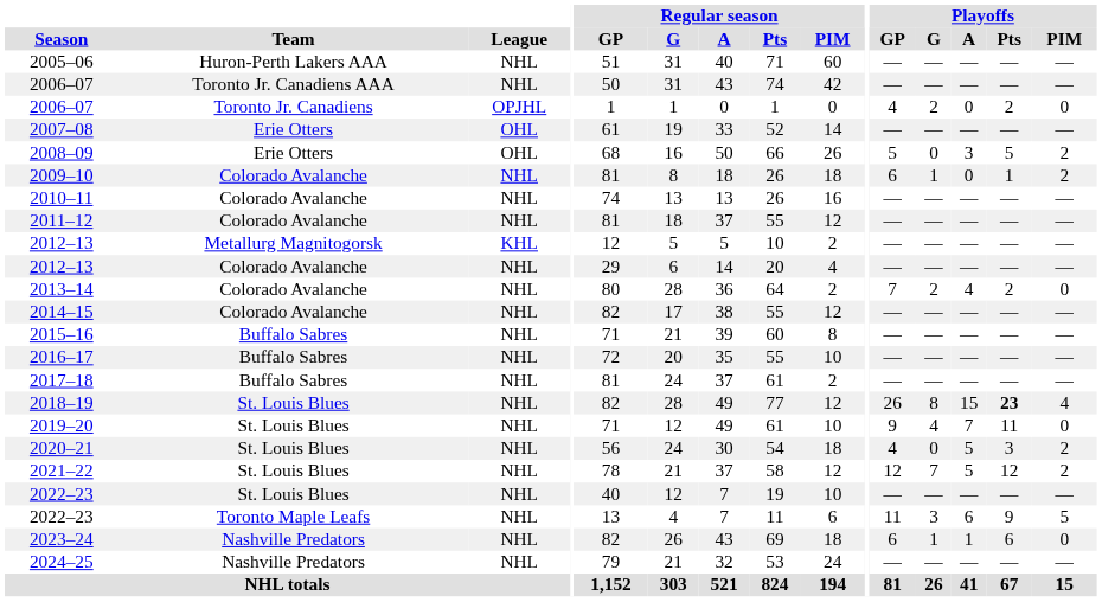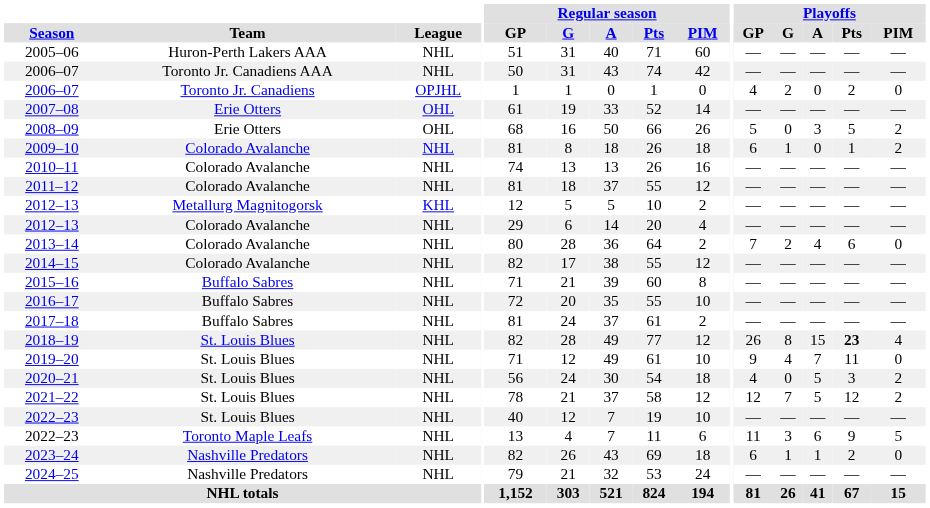 <table border="0" cellpadding="1" cellspacing="0" style="text-align:center; width:60em">
 <tr bgcolor="#e0e0e0">
 <th colspan="3" bgcolor="#ffffff"></th>
 <th rowspan="99" bgcolor="#ffffff"></th>
 <th colspan="5"><a href='#'>Regular season</a></th>
 <th rowspan="99" bgcolor="#ffffff"></th>
 <th colspan="5"><a href='#'>Playoffs</a></th>
 </tr>
 <tr bgcolor="#e0e0e0">
 <th><a href='#'>Season</a></th>
 <th>Team</th>
 <th>League</th>
 <th>GP</th>
 <th><a href='#'>G</a></th>
 <th><a href='#'>A</a></th>
 <th><a href='#'>Pts</a></th>
 <th><a href='#'>PIM</a></th>
 <th>GP</th>
 <th>G</th>
 <th>A</th>
 <th>Pts</th>
 <th>PIM</th>
 </tr>
 <tr>
 <td>2005–06</td>
 <td>Huron-Perth Lakers AAA</td>
 <td>NHL</td>
 <td>51</td>
 <td>31</td>
 <td>40</td>
 <td>71</td>
 <td>60</td>
 <td>—</td>
 <td>—</td>
 <td>—</td>
 <td>—</td>
 <td>—</td>
 </tr>
 <tr bgcolor="#f0f0f0">
 <td>2006–07</td>
 <td>Toronto Jr. Canadiens AAA</td>
 <td>NHL</td>
 <td>50</td>
 <td>31</td>
 <td>43</td>
 <td>74</td>
 <td>42</td>
 <td>—</td>
 <td>—</td>
 <td>—</td>
 <td>—</td>
 <td>—</td>
 </tr>
 <tr>
 <td><a href='#'>2006–07</a></td>
 <td><a href='#'>Toronto Jr. Canadiens</a></td>
 <td><a href='#'>OPJHL</a></td>
 <td>1</td>
 <td>1</td>
 <td>0</td>
 <td>1</td>
 <td>0</td>
 <td>4</td>
 <td>2</td>
 <td>0</td>
 <td>2</td>
 <td>0</td>
 </tr>
 <tr bgcolor="#f0f0f0">
 <td><a href='#'>2007–08</a></td>
 <td><a href='#'>Erie Otters</a></td>
 <td><a href='#'>OHL</a></td>
 <td>61</td>
 <td>19</td>
 <td>33</td>
 <td>52</td>
 <td>14</td>
 <td>—</td>
 <td>—</td>
 <td>—</td>
 <td>—</td>
 <td>—</td>
 </tr>
 <tr>
 <td><a href='#'>2008–09</a></td>
 <td>Erie Otters</td>
 <td>OHL</td>
 <td>68</td>
 <td>16</td>
 <td>50</td>
 <td>66</td>
 <td>26</td>
 <td>5</td>
 <td>0</td>
 <td>3</td>
 <td>5</td>
 <td>2</td>
 </tr>
 <tr bgcolor="#f0f0f0">
 <td><a href='#'>2009–10</a></td>
 <td><a href='#'>Colorado Avalanche</a></td>
 <td><a href='#'>NHL</a></td>
 <td>81</td>
 <td>8</td>
 <td>18</td>
 <td>26</td>
 <td>18</td>
 <td>6</td>
 <td>1</td>
 <td>0</td>
 <td>1</td>
 <td>2</td>
 </tr>
 <tr>
 <td><a href='#'>2010–11</a></td>
 <td>Colorado Avalanche</td>
 <td>NHL</td>
 <td>74</td>
 <td>13</td>
 <td>13</td>
 <td>26</td>
 <td>16</td>
 <td>—</td>
 <td>—</td>
 <td>—</td>
 <td>—</td>
 <td>—</td>
 </tr>
 <tr bgcolor="#f0f0f0">
 <td><a href='#'>2011–12</a></td>
 <td>Colorado Avalanche</td>
 <td>NHL</td>
 <td>81</td>
 <td>18</td>
 <td>37</td>
 <td>55</td>
 <td>12</td>
 <td>—</td>
 <td>—</td>
 <td>—</td>
 <td>—</td>
 <td>—</td>
 </tr>
 <tr>
 <td><a href='#'>2012–13</a></td>
 <td><a href='#'>Metallurg Magnitogorsk</a></td>
 <td><a href='#'>KHL</a></td>
 <td>12</td>
 <td>5</td>
 <td>5</td>
 <td>10</td>
 <td>2</td>
 <td>—</td>
 <td>—</td>
 <td>—</td>
 <td>—</td>
 <td>—</td>
 </tr>
 <tr bgcolor="#f0f0f0">
 <td><a href='#'>2012–13</a></td>
 <td>Colorado Avalanche</td>
 <td>NHL</td>
 <td>29</td>
 <td>6</td>
 <td>14</td>
 <td>20</td>
 <td>4</td>
 <td>—</td>
 <td>—</td>
 <td>—</td>
 <td>—</td>
 <td>—</td>
 </tr>
 <tr>
 <td><a href='#'>2013–14</a></td>
 <td>Colorado Avalanche</td>
 <td>NHL</td>
 <td>80</td>
 <td>28</td>
 <td>36</td>
 <td>64</td>
 <td>2</td>
 <td>7</td>
 <td>2</td>
 <td>4</td>
-<td>2</td>
+<td>6</td>
 <td>0</td>
 </tr>
 <tr bgcolor="#f0f0f0">
 <td><a href='#'>2014–15</a></td>
 <td>Colorado Avalanche</td>
 <td>NHL</td>
 <td>82</td>
 <td>17</td>
 <td>38</td>
 <td>55</td>
 <td>12</td>
 <td>—</td>
 <td>—</td>
 <td>—</td>
 <td>—</td>
 <td>—</td>
 </tr>
 <tr>
 <td><a href='#'>2015–16</a></td>
 <td><a href='#'>Buffalo Sabres</a></td>
 <td>NHL</td>
 <td>71</td>
 <td>21</td>
 <td>39</td>
 <td>60</td>
 <td>8</td>
 <td>—</td>
 <td>—</td>
 <td>—</td>
 <td>—</td>
 <td>—</td>
 </tr>
 <tr bgcolor="#f0f0f0">
 <td><a href='#'>2016–17</a></td>
 <td>Buffalo Sabres</td>
 <td>NHL</td>
 <td>72</td>
 <td>20</td>
 <td>35</td>
 <td>55</td>
 <td>10</td>
 <td>—</td>
 <td>—</td>
 <td>—</td>
 <td>—</td>
 <td>—</td>
 </tr>
 <tr>
 <td><a href='#'>2017–18</a></td>
 <td>Buffalo Sabres</td>
 <td>NHL</td>
 <td>81</td>
 <td>24</td>
 <td>37</td>
 <td>61</td>
 <td>2</td>
 <td>—</td>
 <td>—</td>
 <td>—</td>
 <td>—</td>
 <td>—</td>
 </tr>
 <tr bgcolor="#f0f0f0">
 <td><a href='#'>2018–19</a></td>
 <td><a href='#'>St. Louis Blues</a></td>
 <td>NHL</td>
 <td>82</td>
 <td>28</td>
 <td>49</td>
 <td>77</td>
 <td>12</td>
 <td>26</td>
 <td>8</td>
 <td>15</td>
 <td><strong>23</strong></td>
 <td>4</td>
 </tr>
 <tr>
 <td><a href='#'>2019–20</a></td>
 <td>St. Louis Blues</td>
 <td>NHL</td>
 <td>71</td>
 <td>12</td>
 <td>49</td>
 <td>61</td>
 <td>10</td>
 <td>9</td>
 <td>4</td>
 <td>7</td>
 <td>11</td>
 <td>0</td>
 </tr>
 <tr bgcolor="#f0f0f0">
 <td><a href='#'>2020–21</a></td>
 <td>St. Louis Blues</td>
 <td>NHL</td>
 <td>56</td>
 <td>24</td>
 <td>30</td>
 <td>54</td>
 <td>18</td>
 <td>4</td>
 <td>0</td>
 <td>5</td>
 <td>3</td>
 <td>2</td>
 </tr>
 <tr>
 <td><a href='#'>2021–22</a></td>
 <td>St. Louis Blues</td>
 <td>NHL</td>
 <td>78</td>
 <td>21</td>
 <td>37</td>
 <td>58</td>
 <td>12</td>
 <td>12</td>
 <td>7</td>
 <td>5</td>
 <td>12</td>
 <td>2</td>
 </tr>
 <tr bgcolor="#f0f0f0">
 <td><a href='#'>2022–23</a></td>
 <td>St. Louis Blues</td>
 <td>NHL</td>
 <td>40</td>
 <td>12</td>
 <td>7</td>
 <td>19</td>
 <td>10</td>
 <td>—</td>
 <td>—</td>
 <td>—</td>
 <td>—</td>
 <td>—</td>
 </tr>
 <tr>
 <td>2022–23</td>
 <td><a href='#'>Toronto Maple Leafs</a></td>
 <td>NHL</td>
 <td>13</td>
 <td>4</td>
 <td>7</td>
 <td>11</td>
 <td>6</td>
 <td>11</td>
 <td>3</td>
 <td>6</td>
 <td>9</td>
 <td>5</td>
 </tr>
 <tr bgcolor="#f0f0f0">
 <td><a href='#'>2023–24</a></td>
 <td><a href='#'>Nashville Predators</a></td>
 <td>NHL</td>
 <td>82</td>
 <td>26</td>
 <td>43</td>
 <td>69</td>
 <td>18</td>
 <td>6</td>
 <td>1</td>
 <td>1</td>
-<td>6</td>
+<td>2</td>
 <td>0</td>
 </tr>
 <tr>
 <td><a href='#'>2024–25</a></td>
 <td>Nashville Predators</td>
 <td>NHL</td>
 <td>79</td>
 <td>21</td>
 <td>32</td>
 <td>53</td>
 <td>24</td>
 <td>—</td>
 <td>—</td>
 <td>—</td>
 <td>—</td>
 <td>—</td>
 </tr>
 <tr bgcolor="#e0e0e0">
 <th colspan="3">NHL totals</th>
 <th>1,152</th>
 <th>303</th>
 <th>521</th>
 <th>824</th>
 <th>194</th>
 <th>81</th>
 <th>26</th>
 <th>41</th>
 <th>67</th>
 <th>15</th>
 </tr>
 </table>
